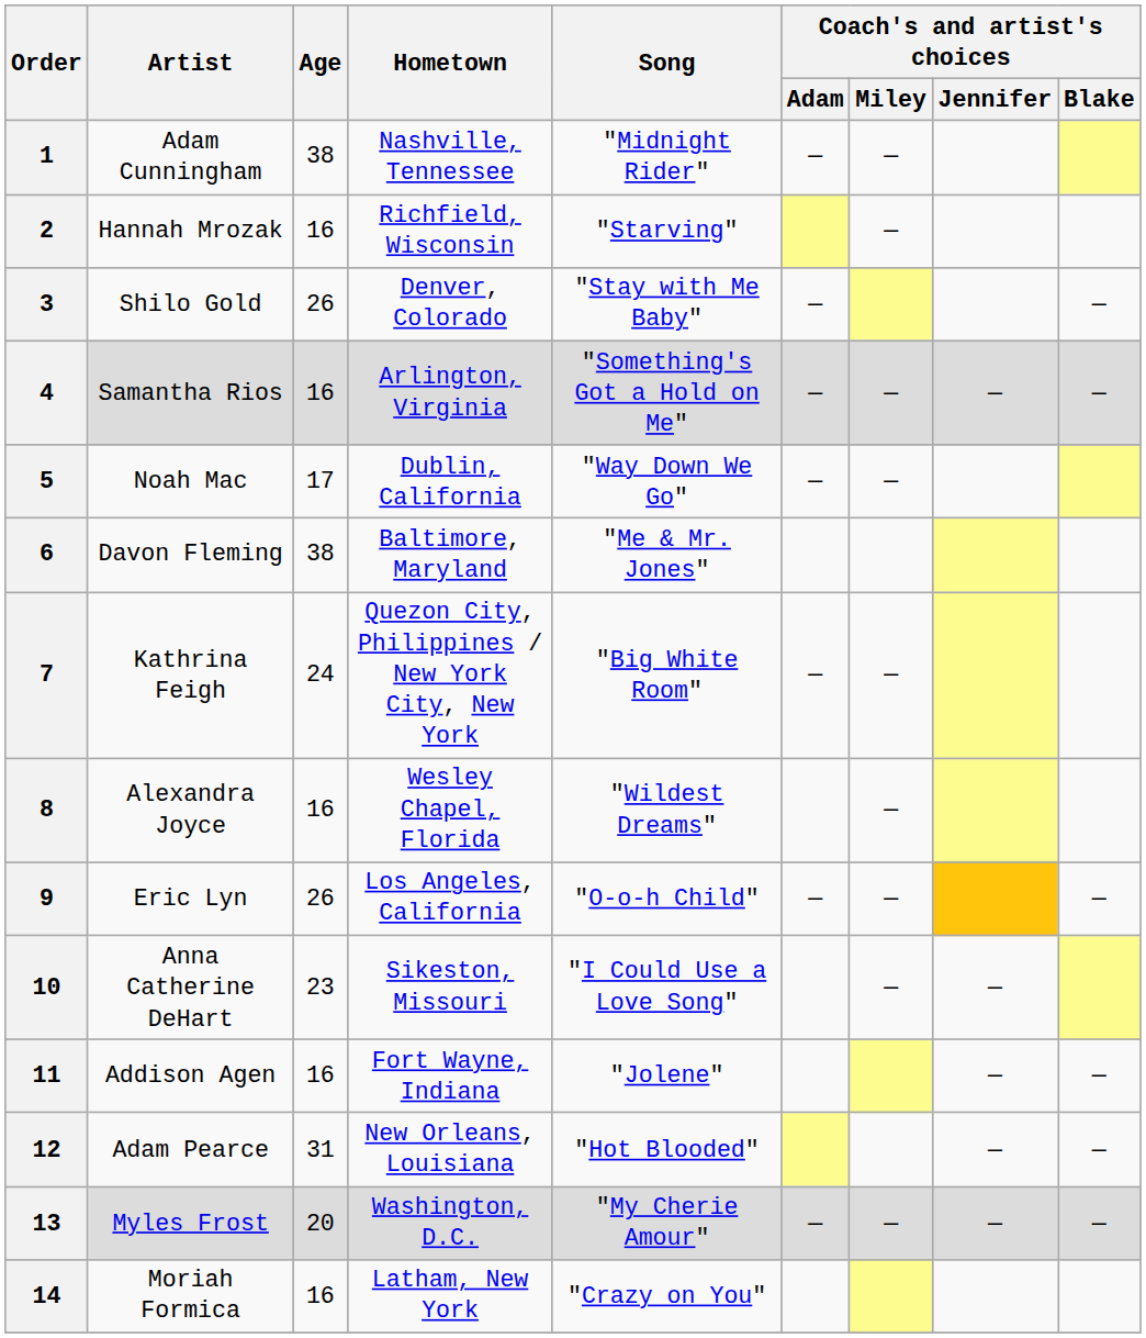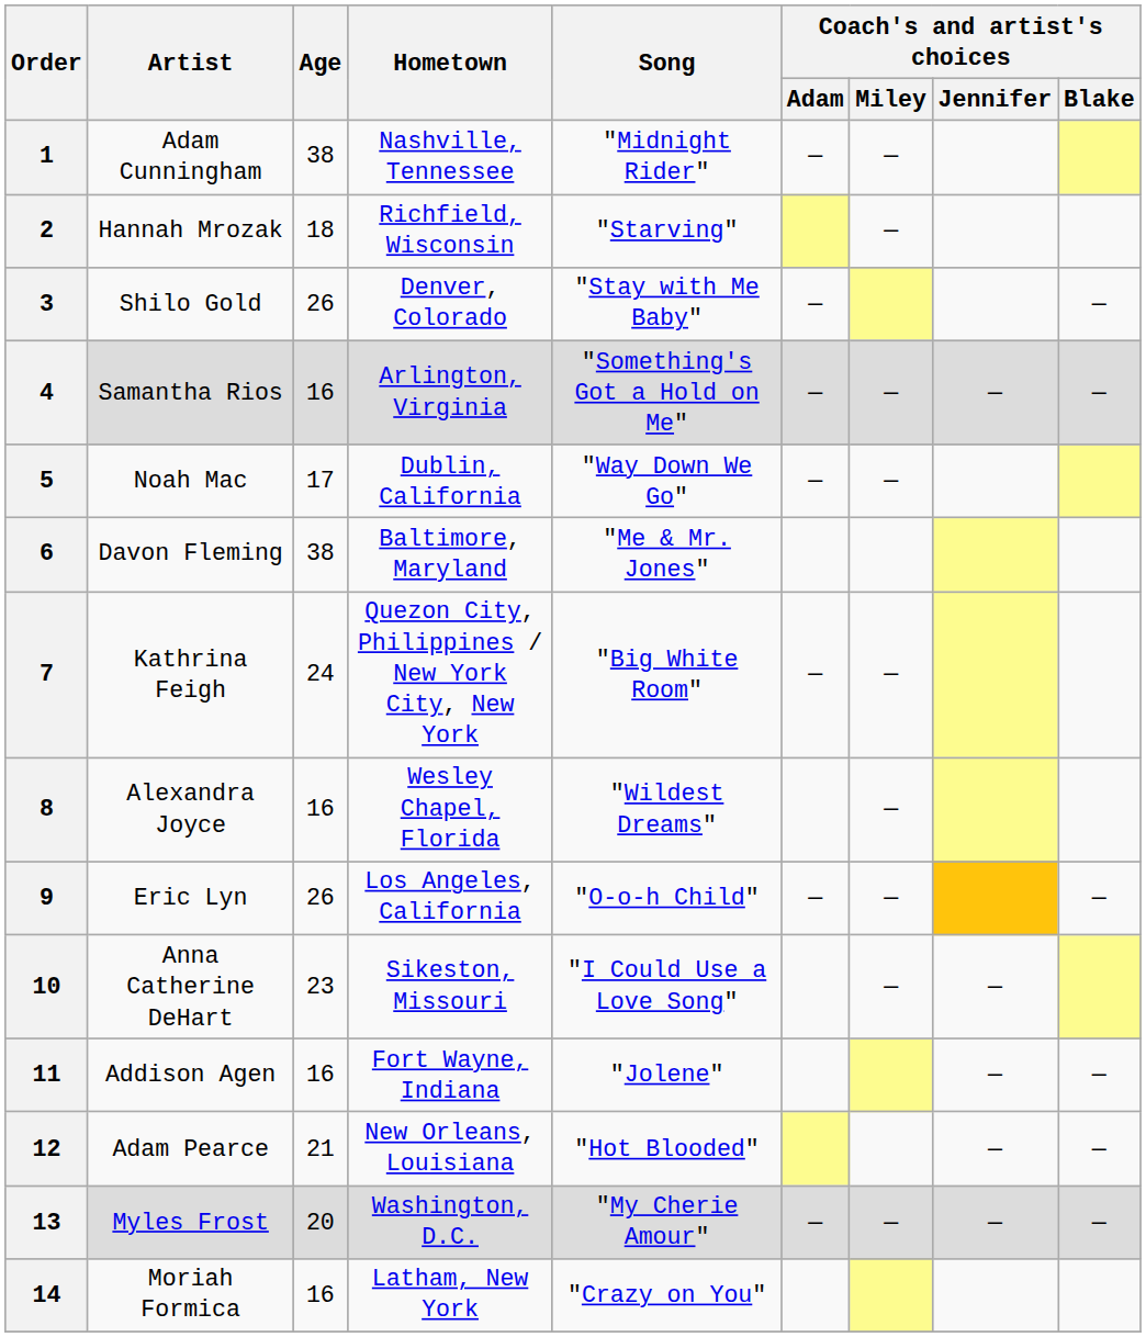 <table class="wikitable" style="text-align:center; line-height:17px; width:100%;">
 <tr>
 <th scope="col" rowspan="2" style="width:04%;">Order</th>
 <th scope="col" rowspan="2" style="width:18%;">Artist</th>
 <th scope="col" rowspan="2" style="width:04%;">Age</th>
 <th scope="col" rowspan="2" style="width:18%;">Hometown</th>
 <th scope="col" rowspan="2" style="width:20%;">Song</th>
 <th scope="col" colspan="4" style="width:24%;">Coach's and artist's choices</th>
 </tr>
 <tr>
 <th style="width:06%;">Adam</th>
 <th style="width:06%;">Miley</th>
 <th style="width:06%;">Jennifer</th>
 <th style="width:06%;">Blake</th>
 </tr>
 <tr>
 <th>1</th>
 <td>Adam Cunningham</td>
 <td>38</td>
 <td><a href='#'>Nashville, Tennessee</a></td>
 <td>"<a href='#'>Midnight Rider</a>"</td>
 <td>—</td>
 <td>—</td>
 <td><strong></strong></td>
 <td bgcolor=#fdfc8f><strong></strong></td>
 </tr>
 <tr>
 <th>2</th>
 <td>Hannah Mrozak</td>
-<td>16</td>
+<td>18</td>
 <td><a href='#'>Richfield, Wisconsin</a></td>
 <td>"<a href='#'>Starving</a>"</td>
 <td bgcolor=#fdfc8f><strong></strong></td>
 <td>—</td>
 <td><strong></strong></td>
 <td><strong></strong></td>
 </tr>
 <tr>
 <th>3</th>
 <td>Shilo Gold</td>
 <td>26</td>
 <td><a href='#'>Denver</a>, <a href='#'>Colorado</a></td>
 <td>"<a href='#'>Stay with Me Baby</a>"</td>
 <td>—</td>
 <td bgcolor=#fdfc8f><strong></strong></td>
 <td><strong></strong></td>
 <td>—</td>
 </tr>
 <tr bgcolor=#DCDCDC>
 <th>4</th>
 <td>Samantha Rios</td>
 <td>16</td>
 <td><a href='#'>Arlington, Virginia</a></td>
 <td>"<a href='#'>Something's Got a Hold on Me</a>"</td>
 <td>—</td>
 <td>—</td>
 <td>—</td>
 <td>—</td>
 </tr>
 <tr>
 <th>5</th>
 <td>Noah Mac</td>
 <td>17</td>
 <td><a href='#'>Dublin, California</a></td>
 <td>"<a href='#'>Way Down We Go</a>"</td>
 <td>—</td>
 <td>—</td>
 <td><strong></strong></td>
 <td bgcolor=#fdfc8f><strong></strong></td>
 </tr>
 <tr>
 <th>6</th>
 <td>Davon Fleming</td>
 <td>38</td>
 <td><a href='#'>Baltimore</a>, <a href='#'>Maryland</a></td>
 <td>"<a href='#'>Me & Mr. Jones</a>"</td>
 <td><strong></strong></td>
 <td><strong></strong></td>
 <td bgcolor=#fdfc8f><strong></strong></td>
 <td><strong></strong></td>
 </tr>
 <tr>
 <th>7</th>
 <td>Kathrina Feigh</td>
 <td>24</td>
 <td><a href='#'>Quezon City</a>, <a href='#'>Philippines</a> / <a href='#'>New York City</a>, <a href='#'>New York</a></td>
 <td>"<a href='#'>Big White Room</a>"</td>
 <td>—</td>
 <td>—</td>
 <td bgcolor=#fdfc8f><strong></strong></td>
 <td><strong></strong></td>
 </tr>
 <tr>
 <th>8</th>
 <td>Alexandra Joyce</td>
 <td>16</td>
 <td><a href='#'>Wesley Chapel, Florida</a></td>
 <td>"<a href='#'>Wildest Dreams</a>"</td>
 <td><strong></strong></td>
 <td>—</td>
 <td bgcolor=#fdfc8f><strong></strong></td>
 <td><strong></strong></td>
 </tr>
 <tr>
 <th>9</th>
 <td>Eric Lyn</td>
 <td>26</td>
 <td><a href='#'>Los Angeles</a>, <a href='#'>California</a></td>
 <td>"<a href='#'>O-o-h Child</a>"</td>
 <td>—</td>
 <td>—</td>
 <td bgcolor=#ffc40c><strong></strong></td>
 <td>—</td>
 </tr>
 <tr>
 <th>10</th>
 <td>Anna Catherine DeHart</td>
 <td>23</td>
 <td><a href='#'>Sikeston, Missouri</a></td>
 <td>"<a href='#'>I Could Use a Love Song</a>"</td>
 <td><strong></strong></td>
 <td>—</td>
 <td>—</td>
 <td bgcolor=#fdfc8f><strong></strong></td>
 </tr>
 <tr>
 <th>11</th>
 <td>Addison Agen</td>
 <td>16</td>
 <td><a href='#'>Fort Wayne, Indiana</a></td>
 <td>"<a href='#'>Jolene</a>"</td>
 <td><strong></strong></td>
 <td bgcolor=#fdfc8f><strong></strong></td>
 <td>—</td>
 <td>—</td>
 </tr>
 <tr>
 <th>12</th>
 <td>Adam Pearce</td>
-<td>31</td>
+<td>21</td>
 <td><a href='#'>New Orleans</a>, <a href='#'>Louisiana</a></td>
 <td>"<a href='#'>Hot Blooded</a>"</td>
 <td bgcolor=#fdfc8f><strong></strong></td>
 <td><strong></strong></td>
 <td>—</td>
 <td>—</td>
 </tr>
 <tr bgcolor=#DCDCDC>
 <th>13</th>
 <td><a href='#'>Myles Frost</a></td>
 <td>20</td>
 <td><a href='#'>Washington, D.C.</a></td>
 <td>"<a href='#'>My Cherie Amour</a>"</td>
 <td>—</td>
 <td>—</td>
 <td>—</td>
 <td>—</td>
 </tr>
 <tr>
 <th>14</th>
 <td>Moriah Formica</td>
 <td>16</td>
 <td><a href='#'>Latham, New York</a></td>
 <td>"<a href='#'>Crazy on You</a>"</td>
 <td><strong></strong></td>
 <td bgcolor=#fdfc8f><strong></strong></td>
 <td><strong></strong></td>
 <td><strong></strong></td>
 </tr>
 <tr>
 </tr>
 </table>
